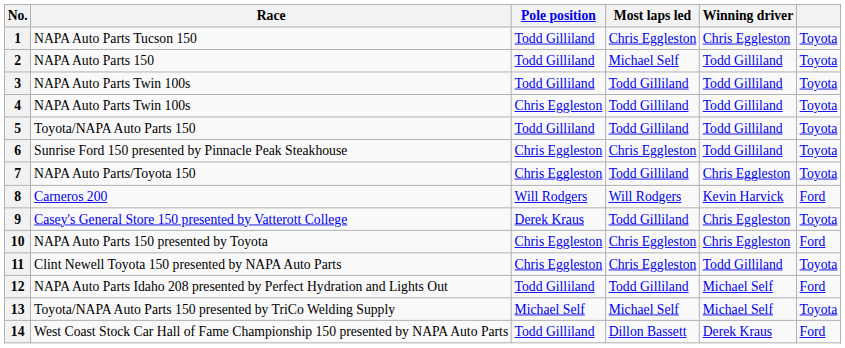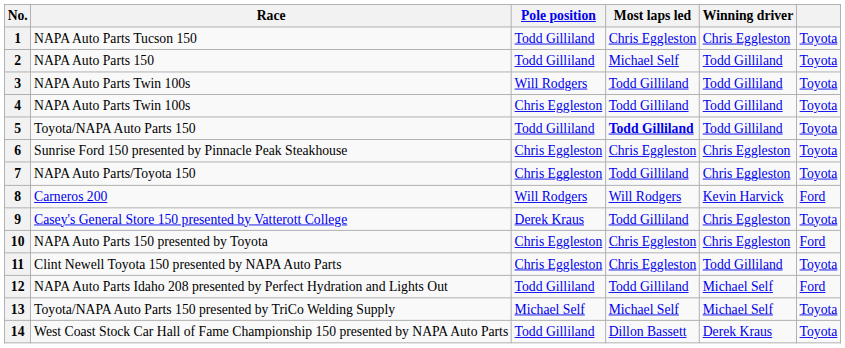 <table class="wikitable sortable" style="font-size:95%">
 <tr>
 <th>No.</th>
 <th>Race</th>
 <th><a href='#'>Pole position</a></th>
 <th>Most laps led</th>
 <th>Winning driver</th>
 <th></th>
 </tr>
 <tr>
 <th>1</th>
 <td>NAPA Auto Parts Tucson 150</td>
 <td><a href='#'>Todd Gilliland</a></td>
 <td><a href='#'>Chris Eggleston</a></td>
 <td><a href='#'>Chris Eggleston</a></td>
 <td><a href='#'>Toyota</a></td>
 </tr>
 <tr>
 <th>2</th>
 <td>NAPA Auto Parts 150</td>
 <td><a href='#'>Todd Gilliland</a></td>
 <td><a href='#'>Michael Self</a></td>
 <td><a href='#'>Todd Gilliland</a></td>
 <td><a href='#'>Toyota</a></td>
 </tr>
 <tr>
 <th>3</th>
 <td>NAPA Auto Parts Twin 100s</td>
-<td><a href='#'>Todd Gilliland</a></td>
+<td><a href='#'>Will Rodgers</a></td>
 <td><a href='#'>Todd Gilliland</a></td>
 <td><a href='#'>Todd Gilliland</a></td>
 <td><a href='#'>Toyota</a></td>
 </tr>
 <tr>
 <th>4</th>
 <td>NAPA Auto Parts Twin 100s</td>
 <td><a href='#'>Chris Eggleston</a></td>
 <td><a href='#'>Todd Gilliland</a></td>
 <td><a href='#'>Todd Gilliland</a></td>
 <td><a href='#'>Toyota</a></td>
 </tr>
 <tr>
 <th>5</th>
 <td>Toyota/NAPA Auto Parts 150</td>
 <td><a href='#'>Todd Gilliland</a></td>
-<td><a href='#'>Todd Gilliland</a></td>
+<td><strong><a href='#'>Todd Gilliland</a></strong></td>
 <td><a href='#'>Todd Gilliland</a></td>
 <td><a href='#'>Toyota</a></td>
 </tr>
 <tr>
 <th>6</th>
 <td>Sunrise Ford 150 presented by Pinnacle Peak Steakhouse</td>
 <td><a href='#'>Chris Eggleston</a></td>
 <td><a href='#'>Chris Eggleston</a></td>
-<td><a href='#'>Todd Gilliland</a></td>
+<td><a href='#'>Chris Eggleston</a></td>
 <td><a href='#'>Toyota</a></td>
 </tr>
 <tr>
 <th>7</th>
 <td>NAPA Auto Parts/Toyota 150</td>
 <td><a href='#'>Chris Eggleston</a></td>
 <td><a href='#'>Todd Gilliland</a></td>
 <td><a href='#'>Chris Eggleston</a></td>
 <td><a href='#'>Toyota</a></td>
 </tr>
 <tr>
 <th>8</th>
 <td><a href='#'>Carneros 200</a></td>
 <td><a href='#'>Will Rodgers</a></td>
 <td><a href='#'>Will Rodgers</a></td>
 <td><a href='#'>Kevin Harvick</a></td>
 <td><a href='#'>Ford</a></td>
 </tr>
 <tr>
 <th>9</th>
 <td><a href='#'>Casey's General Store 150 presented by Vatterott College</a></td>
 <td><a href='#'>Derek Kraus</a></td>
 <td><a href='#'>Todd Gilliland</a></td>
 <td><a href='#'>Chris Eggleston</a></td>
 <td><a href='#'>Toyota</a></td>
 </tr>
 <tr>
 <th>10</th>
 <td>NAPA Auto Parts 150 presented by Toyota</td>
 <td><a href='#'>Chris Eggleston</a></td>
 <td><a href='#'>Chris Eggleston</a></td>
 <td><a href='#'>Chris Eggleston</a></td>
 <td><a href='#'>Ford</a></td>
 </tr>
 <tr>
 <th>11</th>
 <td>Clint Newell Toyota 150 presented by NAPA Auto Parts</td>
 <td><a href='#'>Chris Eggleston</a></td>
 <td><a href='#'>Chris Eggleston</a></td>
 <td><a href='#'>Todd Gilliland</a></td>
 <td><a href='#'>Toyota</a></td>
 </tr>
 <tr>
 <th>12</th>
 <td>NAPA Auto Parts Idaho 208 presented by Perfect Hydration and Lights Out</td>
 <td><a href='#'>Todd Gilliland</a></td>
 <td><a href='#'>Todd Gilliland</a></td>
 <td><a href='#'>Michael Self</a></td>
 <td><a href='#'>Ford</a></td>
 </tr>
 <tr>
 <th>13</th>
 <td>Toyota/NAPA Auto Parts 150 presented by TriCo Welding Supply</td>
 <td><a href='#'>Michael Self</a></td>
 <td><a href='#'>Michael Self</a></td>
 <td><a href='#'>Michael Self</a></td>
 <td><a href='#'>Toyota</a></td>
 </tr>
 <tr>
 <th>14</th>
 <td>West Coast Stock Car Hall of Fame Championship 150 presented by NAPA Auto Parts</td>
 <td><a href='#'>Todd Gilliland</a></td>
 <td><a href='#'>Dillon Bassett</a></td>
 <td><a href='#'>Derek Kraus</a></td>
-<td><a href='#'>Ford</a></td>
+<td><a href='#'>Toyota</a></td>
 </tr>
 </table>
